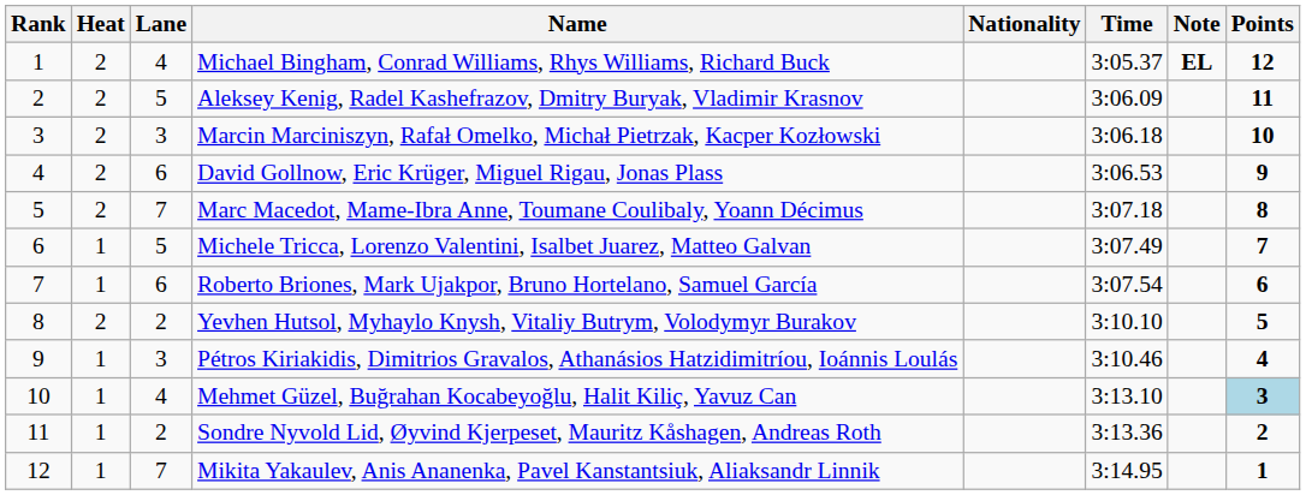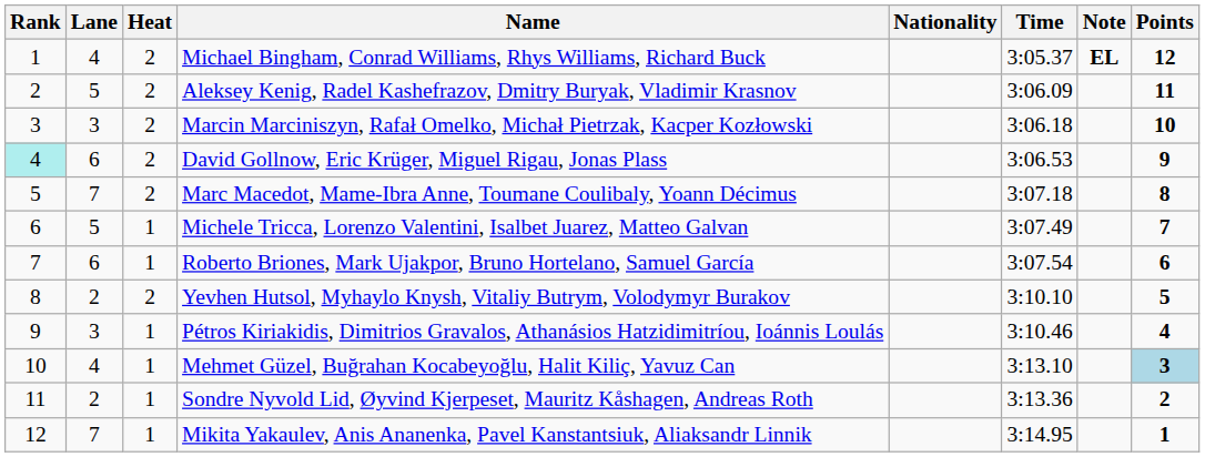 <table class="wikitable sortable" style="text-align:center">
 <tr>
 <th>Rank</th>
+<th>Lane</th>
 <th>Heat</th>
-<th>Lane</th>
 <th>Name</th>
 <th>Nationality</th>
 <th>Time</th>
 <th>Note</th>
 <th>Points</th>
 </tr>
 <tr>
 <td>1</td>
+<td>4</td>
 <td>2</td>
-<td>4</td>
 <td align=left><a href='#'>Michael Bingham</a>, <a href='#'>Conrad Williams</a>, <a href='#'>Rhys Williams</a>, <a href='#'>Richard Buck</a></td>
 <td align=left></td>
 <td>3:05.37</td>
 <td><strong>EL</strong></td>
 <td><strong>12</strong></td>
 </tr>
 <tr>
 <td>2</td>
+<td>5</td>
 <td>2</td>
-<td>5</td>
 <td align=left><a href='#'>Aleksey Kenig</a>, <a href='#'>Radel Kashefrazov</a>, <a href='#'>Dmitry Buryak</a>, <a href='#'>Vladimir Krasnov</a></td>
 <td align=left></td>
 <td>3:06.09</td>
 <td></td>
 <td><strong>11</strong></td>
 </tr>
 <tr>
 <td>3</td>
+<td>3</td>
 <td>2</td>
-<td>3</td>
 <td align=left><a href='#'>Marcin Marciniszyn</a>, <a href='#'>Rafał Omelko</a>, <a href='#'>Michał Pietrzak</a>, <a href='#'>Kacper Kozłowski</a></td>
 <td align=left></td>
 <td>3:06.18</td>
 <td></td>
 <td><strong>10</strong></td>
 </tr>
 <tr>
-<td>4</td>
+<td style="background: paleturquoise;">4</td>
+<td>6</td>
 <td>2</td>
-<td>6</td>
 <td align=left><a href='#'>David Gollnow</a>, <a href='#'>Eric Krüger</a>, <a href='#'>Miguel Rigau</a>, <a href='#'>Jonas Plass</a></td>
 <td align=left></td>
 <td>3:06.53</td>
 <td></td>
 <td><strong>9</strong></td>
 </tr>
 <tr>
 <td>5</td>
+<td>7</td>
 <td>2</td>
-<td>7</td>
 <td align=left><a href='#'>Marc Macedot</a>, <a href='#'>Mame-Ibra Anne</a>, <a href='#'>Toumane Coulibaly</a>, <a href='#'>Yoann Décimus</a></td>
 <td align=left></td>
 <td>3:07.18</td>
 <td></td>
 <td><strong>8</strong></td>
 </tr>
 <tr>
 <td>6</td>
+<td>5</td>
 <td>1</td>
-<td>5</td>
 <td align=left><a href='#'>Michele Tricca</a>, <a href='#'>Lorenzo Valentini</a>, <a href='#'>Isalbet Juarez</a>, <a href='#'>Matteo Galvan</a></td>
 <td align=left></td>
 <td>3:07.49</td>
 <td></td>
 <td><strong>7</strong></td>
 </tr>
 <tr>
 <td>7</td>
+<td>6</td>
 <td>1</td>
-<td>6</td>
 <td align=left><a href='#'>Roberto Briones</a>, <a href='#'>Mark Ujakpor</a>, <a href='#'>Bruno Hortelano</a>, <a href='#'>Samuel García</a></td>
 <td align=left></td>
 <td>3:07.54</td>
 <td></td>
 <td><strong>6</strong></td>
 </tr>
 <tr>
 <td>8</td>
 <td>2</td>
 <td>2</td>
 <td align=left><a href='#'>Yevhen Hutsol</a>, <a href='#'>Myhaylo Knysh</a>, <a href='#'>Vitaliy Butrym</a>, <a href='#'>Volodymyr Burakov</a></td>
 <td align=left></td>
 <td>3:10.10</td>
 <td></td>
 <td><strong>5</strong></td>
 </tr>
 <tr>
 <td>9</td>
+<td>3</td>
 <td>1</td>
-<td>3</td>
 <td align=left><a href='#'>Pétros Kiriakidis</a>, <a href='#'>Dimitrios Gravalos</a>, <a href='#'>Athanásios Hatzidimitríou</a>, <a href='#'>Ioánnis Loulás</a></td>
 <td align=left></td>
 <td>3:10.46</td>
 <td></td>
 <td><strong>4</strong></td>
 </tr>
 <tr>
 <td>10</td>
+<td>4</td>
 <td>1</td>
-<td>4</td>
 <td align=left><a href='#'>Mehmet Güzel</a>, <a href='#'>Buğrahan Kocabeyoğlu</a>, <a href='#'>Halit Kiliç</a>, <a href='#'>Yavuz Can</a></td>
 <td align=left></td>
 <td>3:13.10</td>
 <td></td>
 <td style="background: lightblue;"><strong>3</strong></td>
 </tr>
 <tr>
 <td>11</td>
+<td>2</td>
 <td>1</td>
-<td>2</td>
 <td align=left><a href='#'>Sondre Nyvold Lid</a>, <a href='#'>Øyvind Kjerpeset</a>, <a href='#'>Mauritz Kåshagen</a>, <a href='#'>Andreas Roth</a></td>
 <td align=left></td>
 <td>3:13.36</td>
 <td></td>
 <td><strong>2</strong></td>
 </tr>
 <tr>
 <td>12</td>
+<td>7</td>
 <td>1</td>
-<td>7</td>
 <td align=left><a href='#'>Mikita Yakaulev</a>, <a href='#'>Anis Ananenka</a>, <a href='#'>Pavel Kanstantsiuk</a>, <a href='#'>Aliaksandr Linnik</a></td>
 <td align=left></td>
 <td>3:14.95</td>
 <td></td>
 <td><strong>1</strong></td>
 </tr>
 </table>
